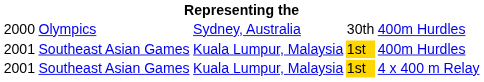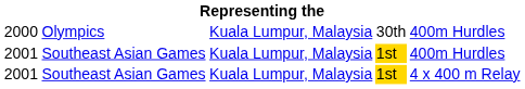 <table>
 <tr>
 <th colspan="5">Representing the </th>
 </tr>
 <tr>
 <td>2000</td>
 <td><a href='#'>Olympics</a></td>
-<td><a href='#'>Sydney, Australia</a></td>
+<td><a href='#'>Kuala Lumpur, Malaysia</a></td>
 <td>30th</td>
 <td><a href='#'>400m Hurdles</a></td>
 </tr>
 <tr>
 <td>2001</td>
 <td><a href='#'>Southeast Asian Games</a></td>
 <td><a href='#'>Kuala Lumpur, Malaysia</a></td>
 <td bgcolor="gold">1st</td>
 <td><a href='#'>400m Hurdles</a></td>
 </tr>
 <tr>
 <td>2001</td>
 <td><a href='#'>Southeast Asian Games</a></td>
 <td><a href='#'>Kuala Lumpur, Malaysia</a></td>
 <td bgcolor="gold">1st</td>
 <td><a href='#'>4 x 400 m Relay</a></td>
 </tr>
 </table>
